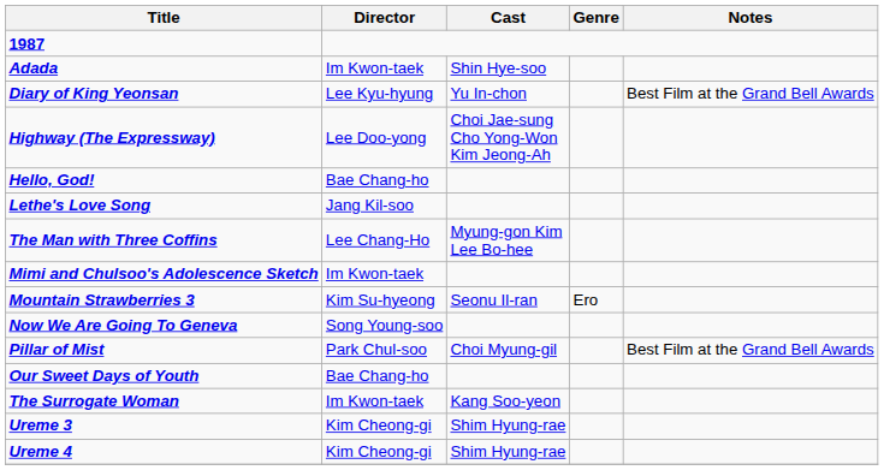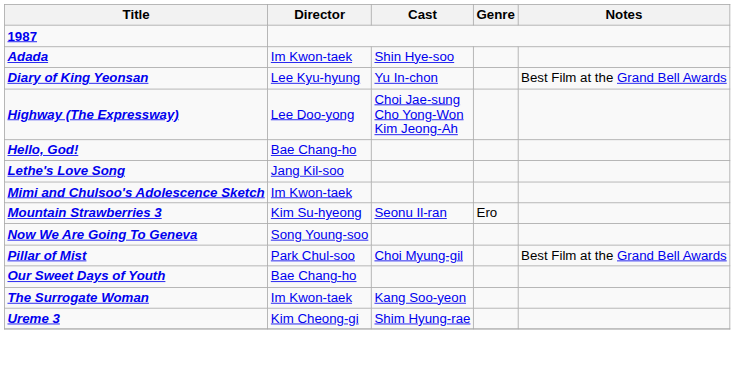 <table class="wikitable">
 <tr>
 <th>Title</th>
 <th>Director</th>
 <th>Cast</th>
 <th>Genre</th>
 <th>Notes</th>
 </tr>
 <tr>
 <td><strong><a href='#'>1987</a></strong></td>
 </tr>
 <tr>
 <td><strong><em><a href='#'>Adada</a></em></strong></td>
 <td><a href='#'>Im Kwon-taek</a></td>
 <td><a href='#'>Shin Hye-soo</a></td>
 <td></td>
 <td></td>
 </tr>
 <tr>
 <td><strong><em><a href='#'>Diary of King Yeonsan</a></em></strong></td>
 <td><a href='#'>Lee Kyu-hyung</a></td>
 <td><a href='#'>Yu In-chon</a></td>
 <td></td>
 <td>Best Film at the <a href='#'>Grand Bell Awards</a></td>
 </tr>
 <tr>
 <td><strong><em><a href='#'>Highway (The Expressway)</a></em></strong></td>
 <td><a href='#'>Lee Doo-yong</a></td>
 <td><a href='#'>Choi Jae-sung</a><br><a href='#'>Cho Yong-Won</a><br><a href='#'>Kim Jeong-Ah</a></td>
 <td></td>
 <td></td>
 </tr>
 <tr>
 <td><strong><em><a href='#'>Hello, God!</a></em></strong></td>
 <td><a href='#'>Bae Chang-ho</a></td>
 <td></td>
 <td></td>
 <td></td>
 </tr>
 <tr>
 <td><strong><em><a href='#'>Lethe's Love Song</a></em></strong></td>
 <td><a href='#'>Jang Kil-soo</a></td>
 <td></td>
-<td></td>
-<td></td>
-</tr>
-<tr>
-<td><strong><em><a href='#'>The Man with Three Coffins</a></em></strong></td>
-<td><a href='#'>Lee Chang-Ho</a></td>
-<td><a href='#'>Myung-gon Kim</a><br><a href='#'>Lee Bo-hee</a></td>
 <td></td>
 <td></td>
 </tr>
 <tr>
 <td><strong><em><a href='#'>Mimi and Chulsoo's Adolescence Sketch</a></em></strong></td>
 <td><a href='#'>Im Kwon-taek</a></td>
 <td></td>
 <td></td>
 <td></td>
 </tr>
 <tr>
 <td><strong><em><a href='#'>Mountain Strawberries 3</a></em></strong></td>
 <td><a href='#'>Kim Su-hyeong</a></td>
 <td><a href='#'>Seonu Il-ran</a></td>
 <td>Ero</td>
 <td></td>
 </tr>
 <tr>
 <td><strong><em><a href='#'>Now We Are Going To Geneva</a></em></strong></td>
 <td><a href='#'>Song Young-soo</a></td>
 <td></td>
 <td></td>
 <td></td>
 </tr>
 <tr>
 <td><strong><em><a href='#'>Pillar of Mist</a></em></strong></td>
 <td><a href='#'>Park Chul-soo</a></td>
 <td><a href='#'>Choi Myung-gil</a></td>
 <td></td>
 <td>Best Film at the <a href='#'>Grand Bell Awards</a></td>
 </tr>
 <tr>
 <td><strong><em><a href='#'>Our Sweet Days of Youth</a></em></strong></td>
 <td><a href='#'>Bae Chang-ho</a></td>
 <td></td>
 <td></td>
 <td></td>
 </tr>
 <tr>
 <td><strong><em><a href='#'>The Surrogate Woman</a></em></strong></td>
 <td><a href='#'>Im Kwon-taek</a></td>
 <td><a href='#'>Kang Soo-yeon</a></td>
 <td></td>
 <td></td>
 </tr>
 <tr>
 <td><strong><em><a href='#'>Ureme 3</a></em></strong></td>
 <td><a href='#'>Kim Cheong-gi</a></td>
 <td><a href='#'>Shim Hyung-rae</a></td>
 <td></td>
 <td></td>
 </tr>
 <tr>
-<td><strong><em><a href='#'>Ureme 4</a></em></strong></td>
-<td><a href='#'>Kim Cheong-gi</a></td>
-<td><a href='#'>Shim Hyung-rae</a></td>
-<td></td>
-<td></td>
-</tr>
-<tr>
 </tr>
 </table>
